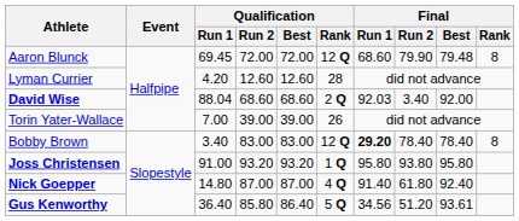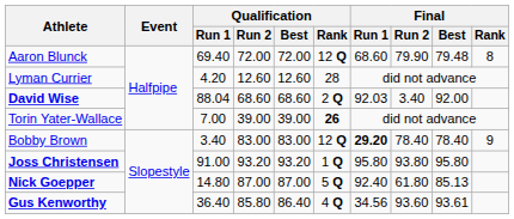 <table class=wikitable style=font-size:90%;text-align:center>
 <tr>
 <th rowspan=2>Athlete</th>
 <th rowspan=2>Event</th>
 <th colspan=4>Qualification</th>
 <th colspan=4>Final</th>
 </tr>
 <tr style=font-size:95%>
 <th>Run 1</th>
 <th>Run 2</th>
 <th>Best</th>
 <th>Rank</th>
 <th>Run 1</th>
 <th>Run 2</th>
 <th>Best</th>
 <th>Rank</th>
 </tr>
 <tr>
 <td align=left><a href='#'>Aaron Blunck</a></td>
 <td align=left rowspan=4><a href='#'>Halfpipe</a></td>
-<td>69.45</td>
+<td>69.40</td>
 <td>72.00</td>
 <td>72.00</td>
 <td>12 <strong>Q</strong></td>
 <td>68.60</td>
 <td>79.90</td>
 <td>79.48</td>
 <td>8</td>
 </tr>
 <tr>
 <td align=left><a href='#'>Lyman Currier</a></td>
 <td>4.20</td>
 <td>12.60</td>
 <td>12.60</td>
 <td>28</td>
 <td colspan=4>did not advance</td>
 </tr>
 <tr>
 <td align=left><strong><a href='#'>David Wise</a></strong></td>
 <td>88.04</td>
 <td>68.60</td>
 <td>68.60</td>
 <td>2 <strong>Q</strong></td>
 <td>92.03</td>
 <td>3.40</td>
 <td>92.00</td>
 <td></td>
 </tr>
 <tr>
 <td align=left><a href='#'>Torin Yater-Wallace</a></td>
 <td>7.00</td>
 <td>39.00</td>
 <td>39.00</td>
-<td>26</td>
+<td><strong>26</strong></td>
 <td colspan=4>did not advance</td>
 </tr>
 <tr>
 <td align=left><a href='#'>Bobby Brown</a></td>
 <td align=left rowspan=4><a href='#'>Slopestyle</a></td>
 <td>3.40</td>
 <td>83.00</td>
 <td>83.00</td>
 <td>12 <strong>Q</strong></td>
 <td><strong>29.20</strong></td>
 <td>78.40</td>
 <td>78.40</td>
-<td>8</td>
+<td>9</td>
 </tr>
 <tr>
 <td align=left><strong><a href='#'>Joss Christensen</a></strong></td>
 <td>91.00</td>
 <td>93.20</td>
 <td>93.20</td>
 <td>1 <strong>Q</strong></td>
 <td>95.80</td>
 <td>93.80</td>
 <td>95.80</td>
 <td></td>
 </tr>
 <tr>
 <td align=left><strong><a href='#'>Nick Goepper</a></strong></td>
 <td>14.80</td>
 <td>87.00</td>
 <td>87.00</td>
-<td>4 <strong>Q</strong></td>
-<td>91.40</td>
+<td>5 <strong>Q</strong></td>
+<td>92.40</td>
 <td>61.80</td>
-<td>92.40</td>
+<td>85.13</td>
 <td></td>
 </tr>
 <tr>
 <td align=left><strong><a href='#'>Gus Kenworthy</a></strong></td>
 <td>36.40</td>
 <td>85.80</td>
 <td>86.40</td>
-<td>5 <strong>Q</strong></td>
+<td>4 <strong>Q</strong></td>
 <td>34.56</td>
-<td>51.20</td>
+<td>93.60</td>
 <td>93.61</td>
 <td></td>
 </tr>
 </table>
